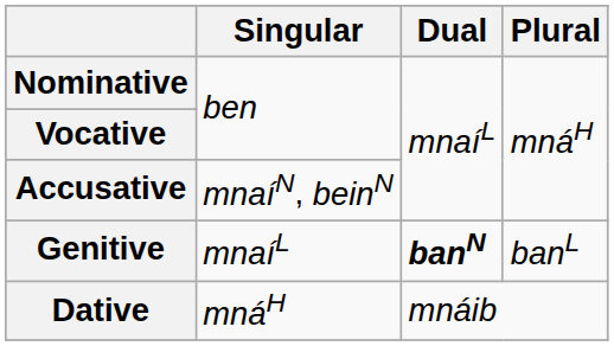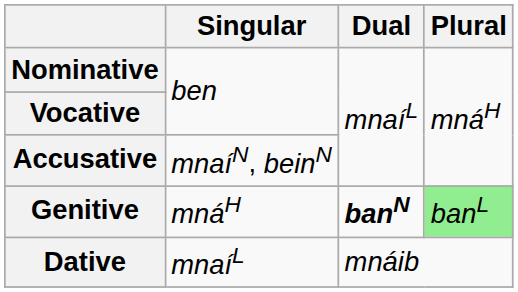 <table class="wikitable">
 <tr>
 <th></th>
 <th>Singular</th>
 <th>Dual</th>
 <th>Plural</th>
 </tr>
 <tr>
 <th>Nominative</th>
 <td rowspan="2"><em>ben</em></td>
 <td rowspan="3"><em>mnaí<sup>L</sup></em></td>
 <td rowspan="3"><em>mná<sup>H</sup></em></td>
 </tr>
 <tr>
 <th>Vocative</th>
 </tr>
 <tr>
 <th>Accusative</th>
 <td><em>mnaí<sup>N</sup></em>, <em>bein<sup>N</sup></em></td>
 </tr>
 <tr>
 <th>Genitive</th>
-<td><em>mnaí<sup>L</sup></em></td>
+<td><em>mná<sup>H</sup></em></td>
 <td><strong><em>ban<sup>N</sup></em></strong></td>
-<td><em>ban<sup>L</sup></em></td>
+<td style="background: lightgreen;"><em>ban<sup>L</sup></em></td>
 </tr>
 <tr>
 <th>Dative</th>
-<td><em>mná<sup>H</sup></em></td>
+<td><em>mnaí<sup>L</sup></em></td>
 <td colspan="2"><em>mnáib</em></td>
 </tr>
 </table>
